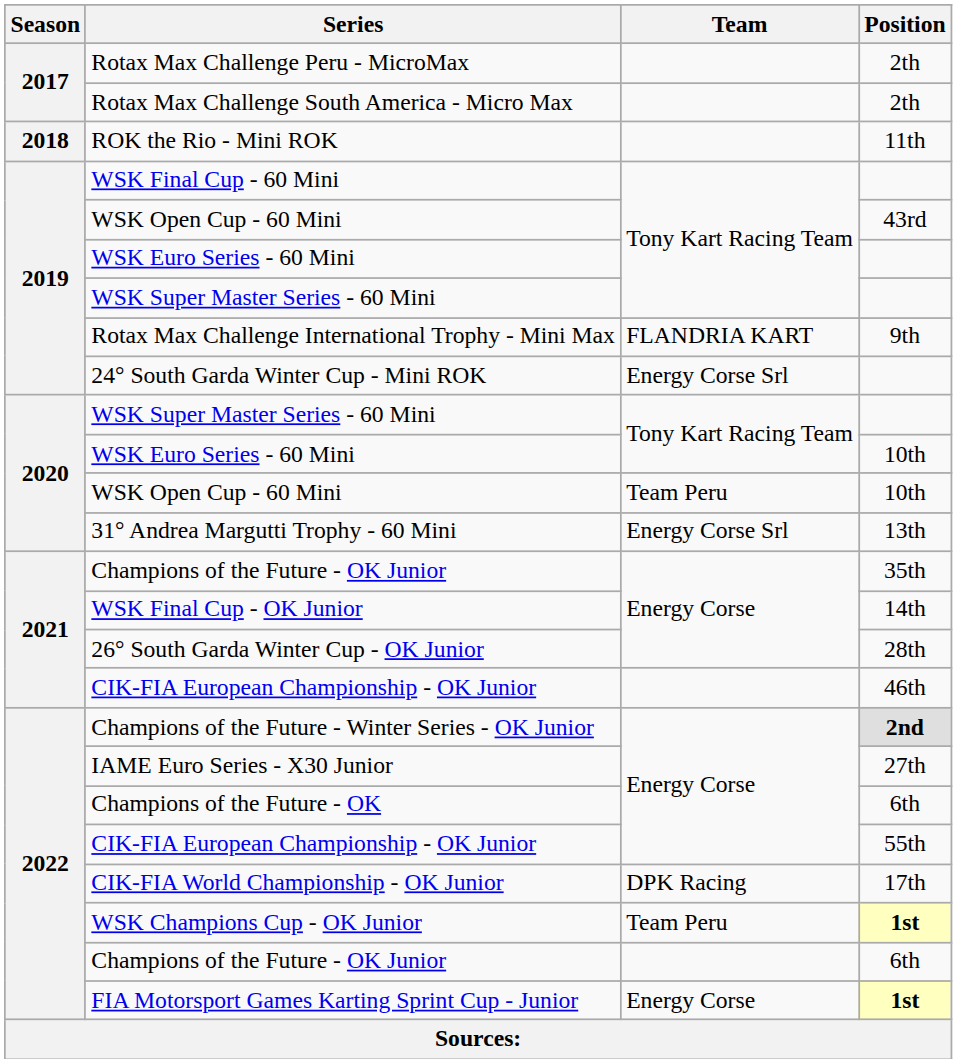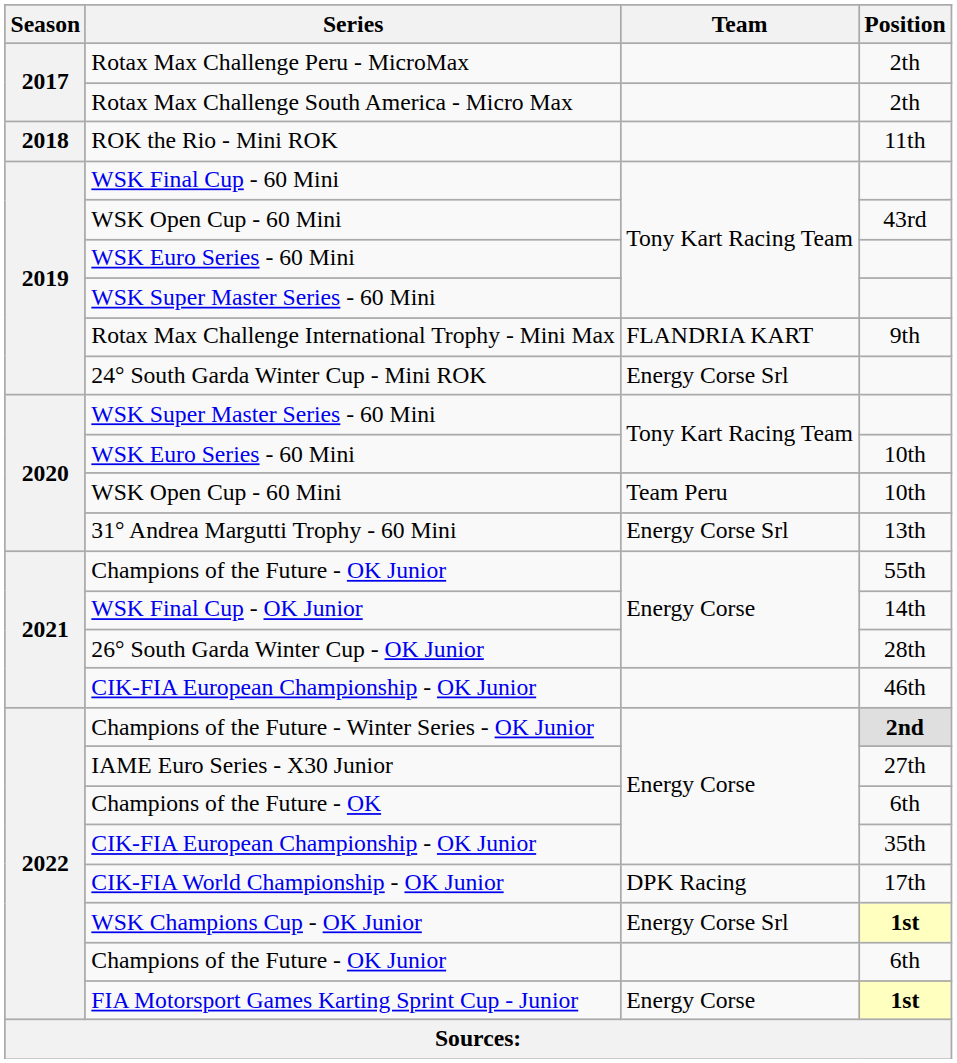 <table class="wikitable" style="font-size: 85%; text-align:center">
 <tr>
 <th>Season</th>
 <th>Series</th>
 <th>Team</th>
 <th>Position</th>
 </tr>
 <tr>
 <th rowspan="2">2017</th>
 <td align="left">Rotax Max Challenge Peru - MicroMax</td>
 <td align="left"></td>
 <td>2th</td>
 </tr>
 <tr>
 <td align="left">Rotax Max Challenge South America - Micro Max</td>
 <td align="left"></td>
 <td>2th</td>
 </tr>
 <tr>
 <th>2018</th>
 <td align="left">ROK the Rio - Mini ROK</td>
 <td align="left"></td>
 <td>11th</td>
 </tr>
 <tr>
 <th rowspan="6">2019</th>
 <td align="left"><a href='#'>WSK Final Cup</a> - 60 Mini</td>
 <td rowspan="4" align="left">Tony Kart Racing Team</td>
 <td></td>
 </tr>
 <tr>
 <td align="left">WSK Open Cup - 60 Mini</td>
 <td>43rd</td>
 </tr>
 <tr>
 <td align="left"><a href='#'>WSK Euro Series</a> - 60 Mini</td>
 <td></td>
 </tr>
 <tr>
 <td align="left"><a href='#'>WSK Super Master Series</a> - 60 Mini</td>
 <td></td>
 </tr>
 <tr>
 <td align="left">Rotax Max Challenge International Trophy - Mini Max</td>
 <td align="left">FLANDRIA KART</td>
 <td>9th</td>
 </tr>
 <tr>
 <td align="left">24° South Garda Winter Cup - Mini ROK</td>
 <td align="left">Energy Corse Srl</td>
 <td></td>
 </tr>
 <tr>
 <th rowspan="4">2020</th>
 <td align="left"><a href='#'>WSK Super Master Series</a> - 60 Mini</td>
 <td rowspan="2" align="left">Tony Kart Racing Team</td>
 <td></td>
 </tr>
 <tr>
 <td align="left"><a href='#'>WSK Euro Series</a> - 60 Mini</td>
 <td>10th</td>
 </tr>
 <tr>
 <td align="left">WSK Open Cup - 60 Mini</td>
 <td align="left">Team Peru</td>
 <td>10th</td>
 </tr>
 <tr>
 <td align="left">31° Andrea Margutti Trophy - 60 Mini</td>
 <td align="left">Energy Corse Srl</td>
 <td>13th</td>
 </tr>
 <tr>
 <th rowspan="4">2021</th>
 <td align="left">Champions of the Future - <a href='#'>OK Junior</a></td>
 <td rowspan="3" align="left">Energy Corse</td>
-<td>35th</td>
+<td>55th</td>
 </tr>
 <tr>
 <td align="left"><a href='#'>WSK Final Cup</a> - <a href='#'>OK Junior</a></td>
 <td>14th</td>
 </tr>
 <tr>
 <td align="left">26° South Garda Winter Cup - <a href='#'>OK Junior</a></td>
 <td>28th</td>
 </tr>
 <tr>
 <td align="left"><a href='#'>CIK-FIA European Championship</a> - <a href='#'>OK Junior</a></td>
 <td align="left"></td>
 <td>46th</td>
 </tr>
 <tr>
 <th rowspan="8">2022</th>
 <td align="left">Champions of the Future - Winter Series - <a href='#'>OK Junior</a></td>
 <td rowspan="4" align="left">Energy Corse</td>
 <td style="background:#DFDFDF"><strong>2nd</strong></td>
 </tr>
 <tr>
 <td align="left">IAME Euro Series - X30 Junior</td>
 <td>27th</td>
 </tr>
 <tr>
 <td align="left">Champions of the Future - <a href='#'>OK</a></td>
 <td>6th</td>
 </tr>
 <tr>
 <td align="left"><a href='#'>CIK-FIA European Championship</a> - <a href='#'>OK Junior</a></td>
-<td>55th</td>
+<td>35th</td>
 </tr>
 <tr>
 <td align="left"><a href='#'>CIK-FIA World Championship</a> - <a href='#'>OK Junior</a></td>
 <td align="left">DPK Racing</td>
 <td>17th</td>
 </tr>
 <tr>
 <td align="left"><a href='#'>WSK Champions Cup</a> - <a href='#'>OK Junior</a></td>
-<td align="left">Team Peru</td>
+<td align="left">Energy Corse Srl</td>
 <td style="background:#FFFFBF"><strong>1st</strong></td>
 </tr>
 <tr>
 <td align="left">Champions of the Future - <a href='#'>OK Junior</a></td>
 <td align="left"></td>
 <td>6th</td>
 </tr>
 <tr>
 <td align="left"><a href='#'>FIA Motorsport Games Karting Sprint Cup - Junior</a></td>
 <td align="left">Energy Corse</td>
 <td style="background:#FFFFBF"><strong>1st</strong></td>
 </tr>
 <tr>
 <th colspan="4">Sources:</th>
 </tr>
 </table>
